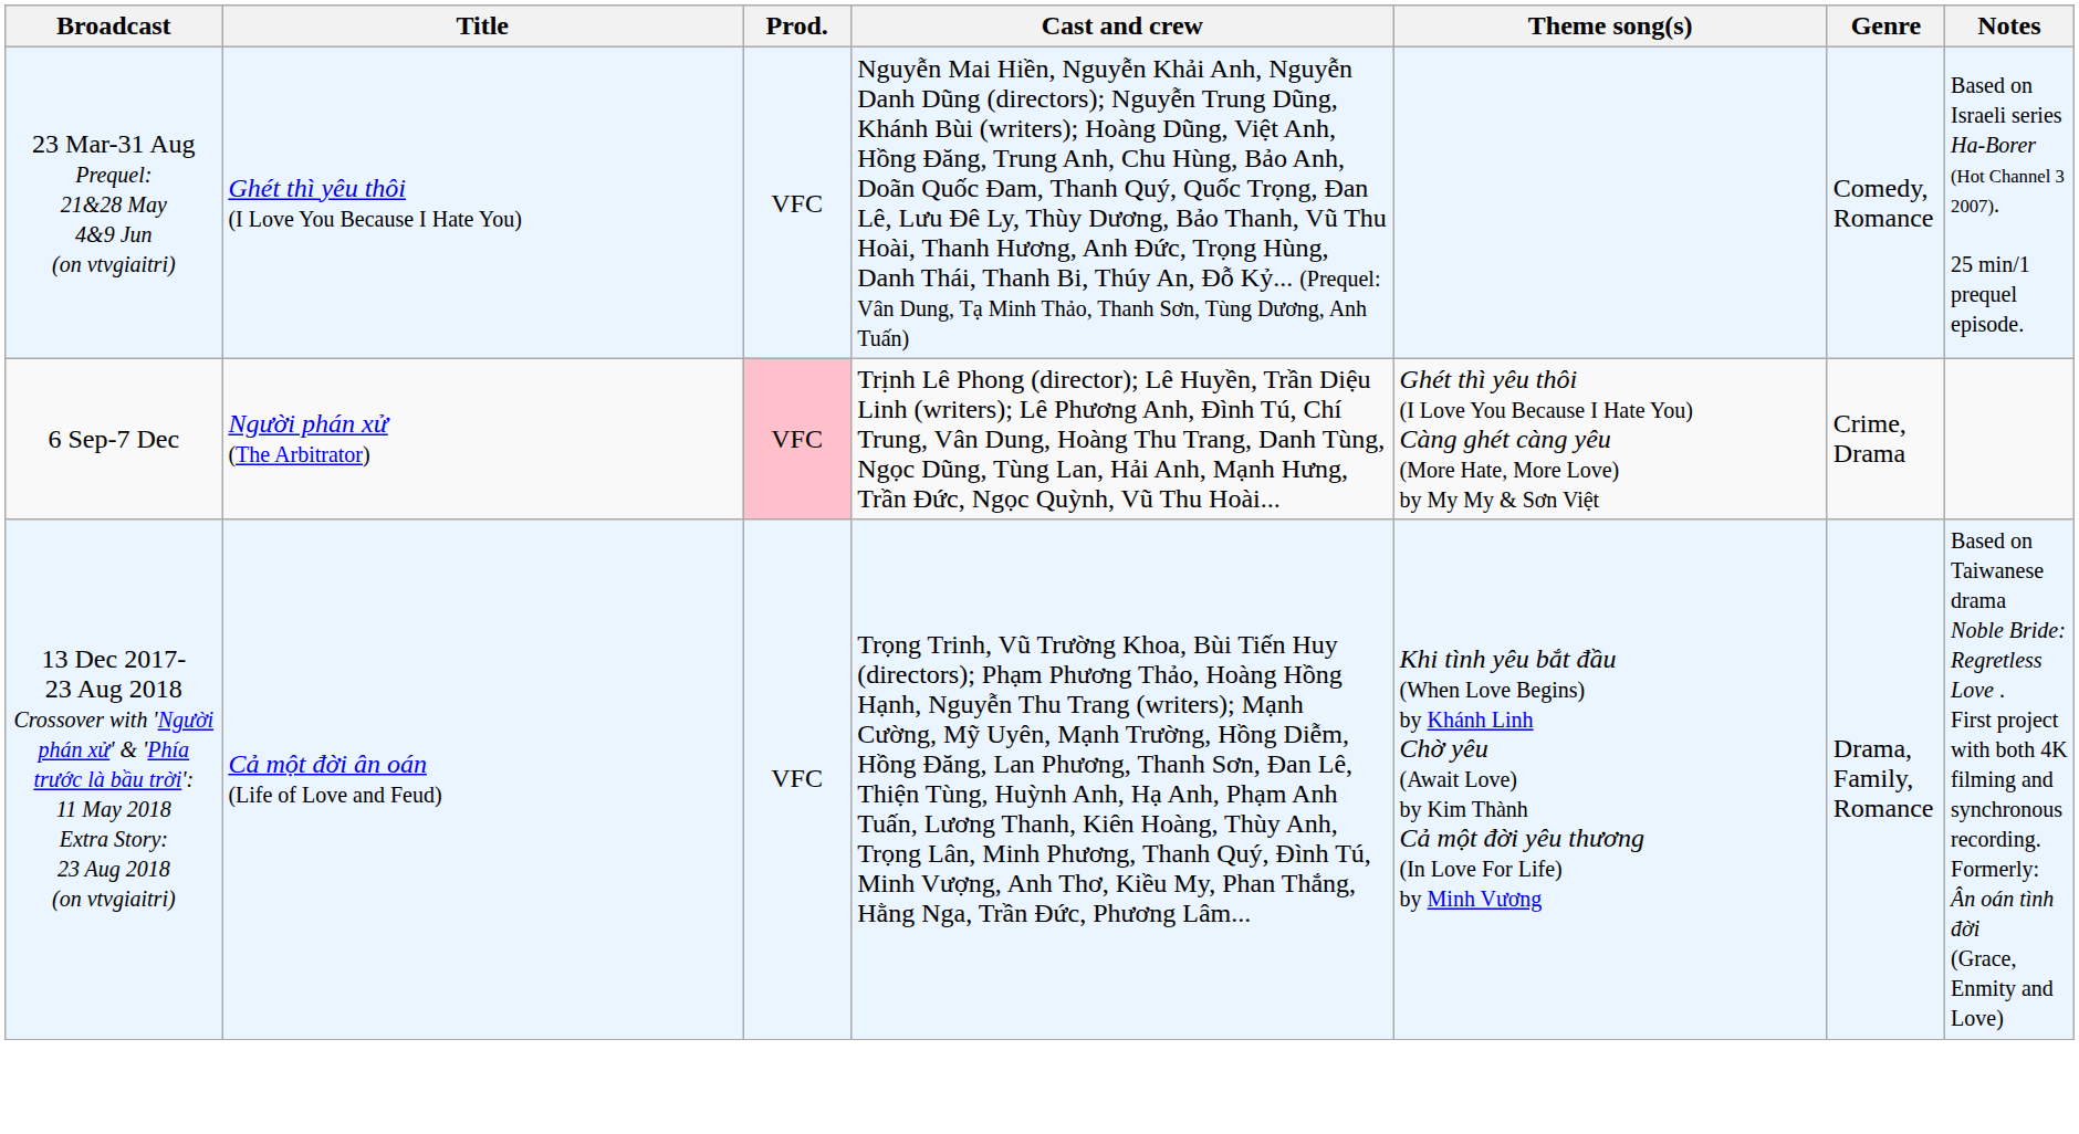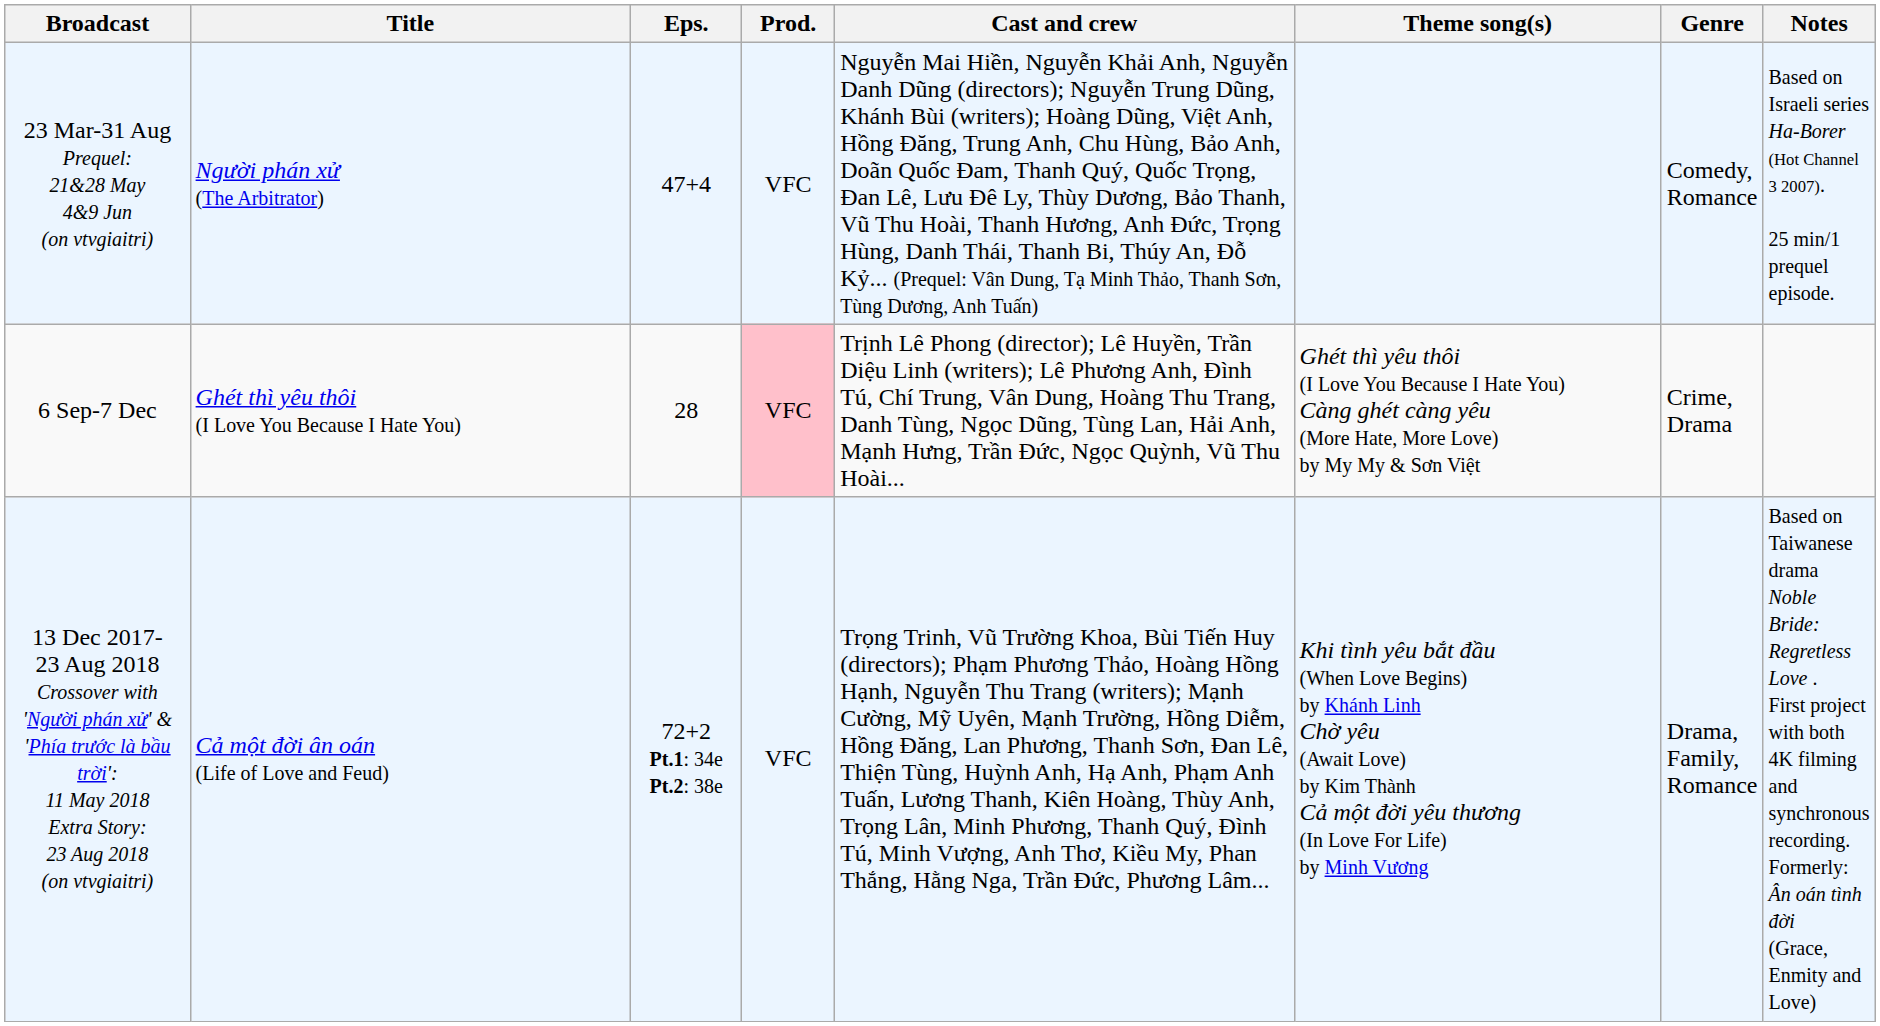 <table class="wikitable sortable">
 <tr>
 <th style="width:10%;">Broadcast</th>
 <th style="width:24%;">Title</th>
+<th style="width:6%;">Eps.</th>
 <th style="width:5%;">Prod.</th>
 <th style="width:25%;">Cast and crew</th>
 <th style="width:20%;">Theme song(s)</th>
 <th style="width:5%;">Genre</th>
 <th style="width:5%;">Notes</th>
 </tr>
 <tr ---- bgcolor="#ebf5ff">
 <td style="text-align:center;">23 Mar-31 Aug<br><small><em>Prequel: <br>21&28 May<br>4&9 Jun<br>(on vtvgiaitri)</em></small> <br></td>
-<td><em><a href='#'>Ghét thì yêu thôi</a></em> <br><small>(I Love You Because I Hate You)</small></td>
+<td><em><a href='#'>Người phán xử</a></em> <br><small>(<a href='#'>The Arbitrator</a>)</small></td>
+<td style="text-align:center;">47+4</td>
 <td style="text-align:center;">VFC</td>
 <td>Nguyễn Mai Hiền, Nguyễn Khải Anh, Nguyễn Danh Dũng (directors); Nguyễn Trung Dũng, Khánh Bùi (writers); Hoàng Dũng, Việt Anh, Hồng Đăng, Trung Anh, Chu Hùng, Bảo Anh, Doãn Quốc Đam, Thanh Quý, Quốc Trọng, Đan Lê, Lưu Đê Ly, Thùy Dương, Bảo Thanh, Vũ Thu Hoài, Thanh Hương, Anh Đức, Trọng Hùng, Danh Thái, Thanh Bi, Thúy An, Đỗ Kỷ... <small>(Prequel: Vân Dung, Tạ Minh Thảo, Thanh Sơn, Tùng Dương, Anh Tuấn)</small></td>
 <td></td>
 <td>Comedy, Romance</td>
 <td><small>Based on Israeli series <em>Ha-Borer</em> <small>(Hot Channel 3 2007)</small>.<br><br>25 min/1 prequel episode.</small></td>
 </tr>
 <tr>
 <td style="text-align:center;">6 Sep-7 Dec <br></td>
-<td><em><a href='#'>Người phán xử</a></em> <br><small>(<a href='#'>The Arbitrator</a>)</small></td>
+<td><em><a href='#'>Ghét thì yêu thôi</a></em> <br><small>(I Love You Because I Hate You)</small></td>
+<td style="text-align:center;">28</td>
 <td style="background: pink; text-align:center;">VFC</td>
 <td>Trịnh Lê Phong (director); Lê Huyền, Trần Diệu Linh (writers); Lê Phương Anh, Đình Tú, Chí Trung, Vân Dung, Hoàng Thu Trang, Danh Tùng, Ngọc Dũng, Tùng Lan, Hải Anh, Mạnh Hưng, Trần Đức, Ngọc Quỳnh, Vũ Thu Hoài...</td>
 <td><em>Ghét thì yêu thôi</em> <br><small>(I Love You Because I Hate You)</small><br><em>Càng ghét càng yêu</em> <br><small>(More Hate, More Love)</small><br><small>by My My & Sơn Việt</small><br></td>
 <td>Crime, Drama</td>
 <td></td>
 </tr>
 <tr ---- bgcolor="#ebf5ff">
 <td style="text-align:center;">13 Dec 2017-<br>23 Aug 2018<br><small><em>Crossover with '<a href='#'>Người phán xử</a>' & '<a href='#'>Phía trước là bầu trời</a>':<br>11 May 2018<br>Extra Story:<br>23 Aug 2018<br>(on vtvgiaitri)</em></small><br></td>
 <td><em><a href='#'>Cả một đời ân oán</a></em> <br><small>(Life of Love and Feud)</small></td>
+<td style="text-align:center;">72+2<br><small><strong>Pt.1</strong>: 34e<br><strong>Pt.2</strong>: 38e</small></td>
 <td style="text-align:center;">VFC</td>
 <td>Trọng Trinh, Vũ Trường Khoa, Bùi Tiến Huy (directors); Phạm Phương Thảo, Hoàng Hồng Hạnh, Nguyễn Thu Trang (writers); Mạnh Cường, Mỹ Uyên, Mạnh Trường, Hồng Diễm, Hồng Đăng, Lan Phương, Thanh Sơn, Đan Lê, Thiện Tùng, Huỳnh Anh, Hạ Anh, Phạm Anh Tuấn, Lương Thanh, Kiên Hoàng, Thùy Anh, Trọng Lân, Minh Phương, Thanh Quý, Đình Tú, Minh Vượng, Anh Thơ, Kiều My, Phan Thắng, Hằng Nga, Trần Đức, Phương Lâm...</td>
 <td><em>Khi tình yêu bắt đầu</em> <br><small>(When Love Begins)</small><br><small>by <a href='#'>Khánh Linh</a></small><br><em>Chờ yêu</em> <br><small>(Await Love)</small><br><small>by Kim Thành</small><br><em>Cả một đời yêu thương</em> <br><small>(In Love For Life)</small><br><small>by <a href='#'>Minh Vương</a></small><br></td>
 <td>Drama, Family, Romance</td>
 <td><small>Based on Taiwanese drama <br><em>Noble Bride: Regretless Love</em> <small></small>.<br>First project with both 4K filming and synchronous recording.</small><br><small>Formerly: <em>Ân oán tình đời</em><br>(Grace, Enmity and Love)</small></td>
 </tr>
 </table>
